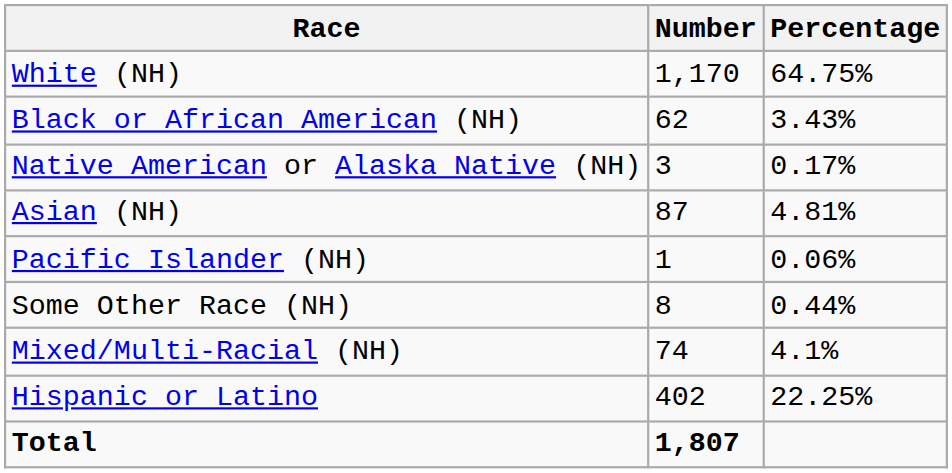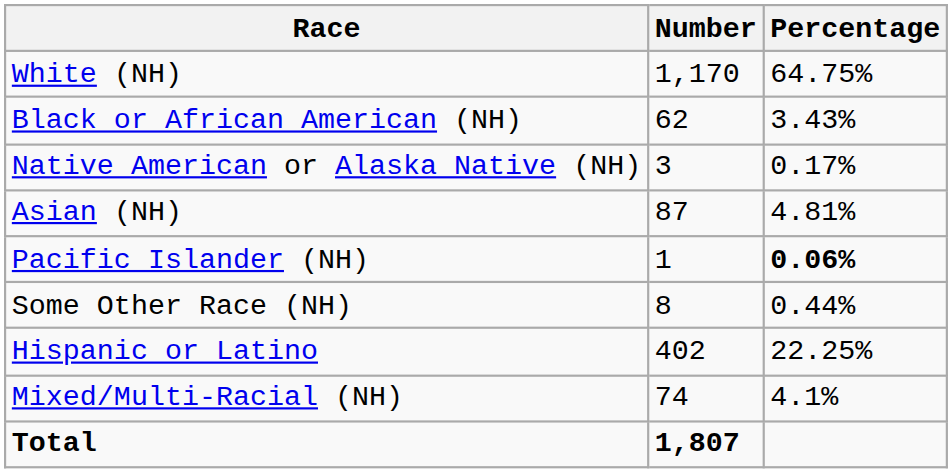 <table class="wikitable">
 <tr>
 <th>Race</th>
 <th>Number</th>
 <th>Percentage</th>
 </tr>
 <tr>
 <td><a href='#'>White</a> (NH)</td>
 <td>1,170</td>
 <td>64.75%</td>
 </tr>
 <tr>
 <td><a href='#'>Black or African American</a> (NH)</td>
 <td>62</td>
 <td>3.43%</td>
 </tr>
 <tr>
 <td><a href='#'>Native American</a> or <a href='#'>Alaska Native</a> (NH)</td>
 <td>3</td>
 <td>0.17%</td>
 </tr>
 <tr>
 <td><a href='#'>Asian</a> (NH)</td>
 <td>87</td>
 <td>4.81%</td>
 </tr>
 <tr>
 <td><a href='#'>Pacific Islander</a> (NH)</td>
 <td>1</td>
-<td>0.06%</td>
+<td><strong>0.06%</strong></td>
 </tr>
 <tr>
 <td>Some Other Race (NH)</td>
 <td>8</td>
 <td>0.44%</td>
 </tr>
 <tr>
+<td><a href='#'>Hispanic or Latino</a></td>
+<td>402</td>
+<td>22.25%</td>
+</tr>
+<tr>
 <td><a href='#'>Mixed/Multi-Racial</a> (NH)</td>
 <td>74</td>
 <td>4.1%</td>
-</tr>
-<tr>
-<td><a href='#'>Hispanic or Latino</a></td>
-<td>402</td>
-<td>22.25%</td>
 </tr>
 <tr>
 <td><strong>Total</strong></td>
 <td><strong>1,807</strong></td>
 <td></td>
 </tr>
 </table>
